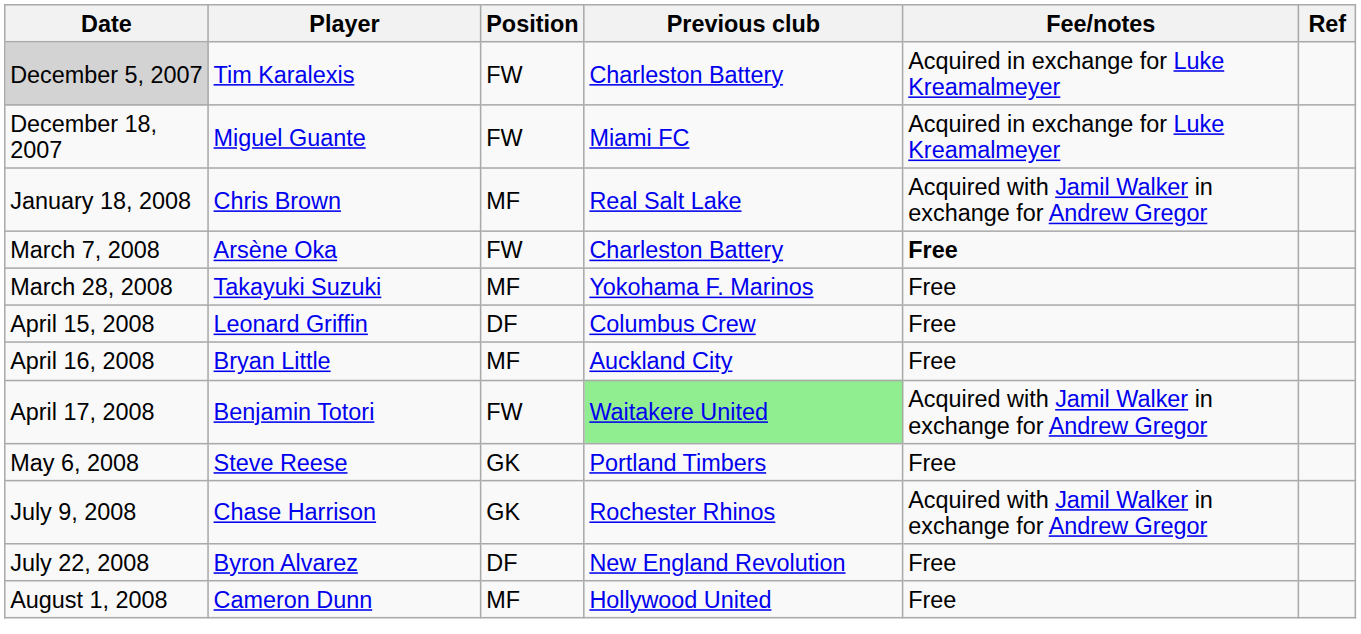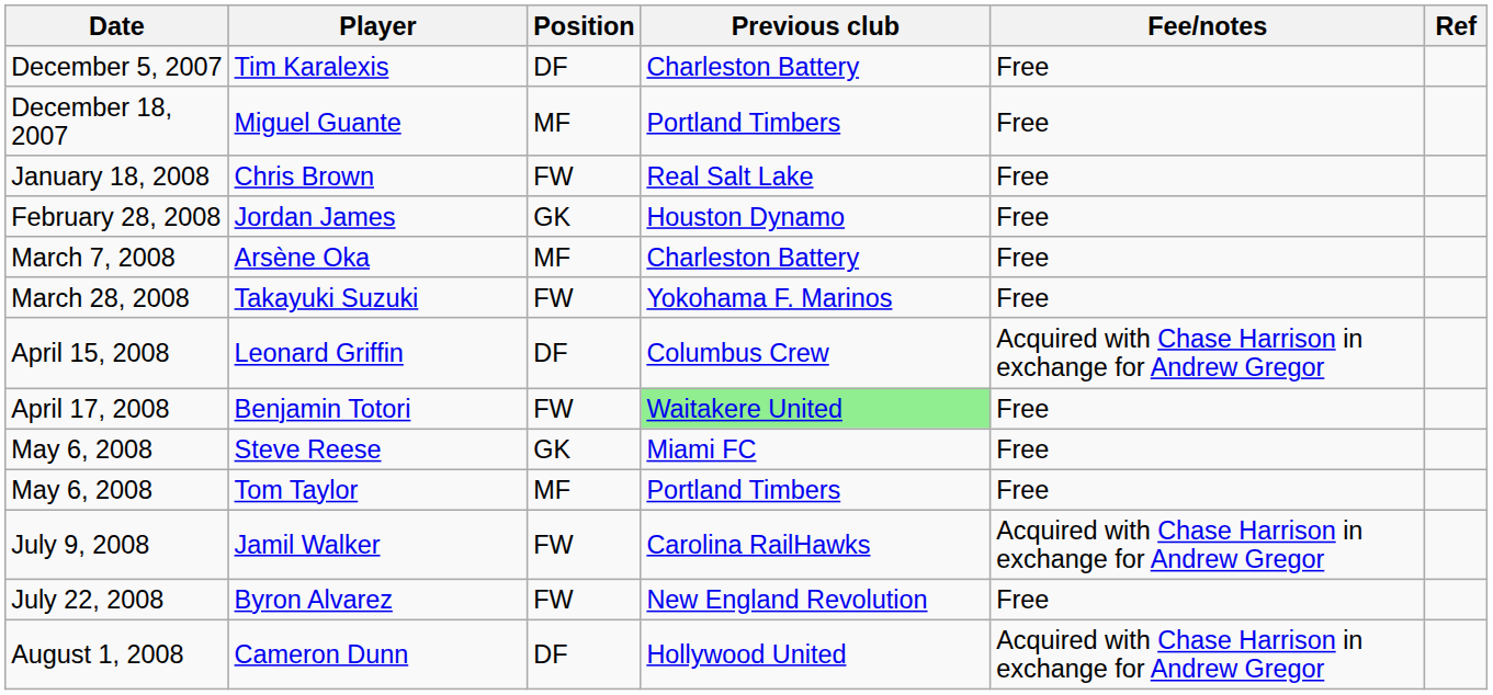 <table class="wikitable" style="font-size:95%;">
 <tr>
 <th width=125px>Date</th>
 <th width=170px>Player</th>
 <th width=50px>Position</th>
 <th width=200px>Previous club</th>
 <th width=250px>Fee/notes</th>
 <th width=30px>Ref</th>
 </tr>
 <tr>
-<td style="background: lightgrey;">December 5, 2007</td>
+<td>December 5, 2007</td>
 <td> <a href='#'>Tim Karalexis</a></td>
-<td>FW</td>
+<td>DF</td>
 <td> <a href='#'>Charleston Battery</a></td>
-<td>Acquired in exchange for <a href='#'>Luke Kreamalmeyer</a></td>
+<td>Free</td>
 <td></td>
 </tr>
 <tr>
 <td>December 18, 2007</td>
 <td> <a href='#'>Miguel Guante</a></td>
-<td>FW</td>
-<td> <a href='#'>Miami FC</a></td>
-<td>Acquired in exchange for <a href='#'>Luke Kreamalmeyer</a></td>
+<td>MF</td>
+<td> <a href='#'>Portland Timbers</a></td>
+<td>Free</td>
 <td></td>
 </tr>
 <tr>
 <td>January 18, 2008</td>
 <td> <a href='#'>Chris Brown</a></td>
-<td>MF</td>
+<td>FW</td>
 <td> <a href='#'>Real Salt Lake</a></td>
-<td>Acquired with <a href='#'>Jamil Walker</a> in exchange for <a href='#'>Andrew Gregor</a></td>
+<td>Free</td>
+<td></td>
+</tr>
+<tr>
+<td>February 28, 2008</td>
+<td> <a href='#'>Jordan James</a></td>
+<td>GK</td>
+<td> <a href='#'>Houston Dynamo</a></td>
+<td>Free</td>
 <td></td>
 </tr>
 <tr>
 <td>March 7, 2008</td>
 <td> <a href='#'>Arsène Oka</a></td>
-<td>FW</td>
+<td>MF</td>
 <td> <a href='#'>Charleston Battery</a></td>
-<td><strong>Free</strong></td>
+<td>Free</td>
 <td></td>
 </tr>
 <tr>
 <td>March 28, 2008</td>
 <td> <a href='#'>Takayuki Suzuki</a></td>
-<td>MF</td>
+<td>FW</td>
 <td> <a href='#'>Yokohama F. Marinos</a></td>
 <td>Free</td>
 <td></td>
 </tr>
 <tr>
 <td>April 15, 2008</td>
 <td> <a href='#'>Leonard Griffin</a></td>
 <td>DF</td>
 <td> <a href='#'>Columbus Crew</a></td>
-<td>Free</td>
-<td></td>
-</tr>
-<tr>
-<td>April 16, 2008</td>
-<td> <a href='#'>Bryan Little</a></td>
-<td>MF</td>
-<td> <a href='#'>Auckland City</a></td>
-<td>Free</td>
+<td>Acquired with <a href='#'>Chase Harrison</a> in exchange for <a href='#'>Andrew Gregor</a></td>
 <td></td>
 </tr>
 <tr>
 <td>April 17, 2008</td>
 <td> <a href='#'>Benjamin Totori</a></td>
 <td>FW</td>
 <td style="background: lightgreen;"> <a href='#'>Waitakere United</a></td>
-<td>Acquired with <a href='#'>Jamil Walker</a> in exchange for <a href='#'>Andrew Gregor</a></td>
+<td>Free</td>
 <td></td>
 </tr>
 <tr>
 <td>May 6, 2008</td>
 <td> <a href='#'>Steve Reese</a></td>
 <td>GK</td>
+<td> <a href='#'>Miami FC</a></td>
+<td>Free</td>
+<td></td>
+</tr>
+<tr>
+<td>May 6, 2008</td>
+<td> <a href='#'>Tom Taylor</a></td>
+<td>MF</td>
 <td> <a href='#'>Portland Timbers</a></td>
 <td>Free</td>
 <td></td>
 </tr>
 <tr>
 <td>July 9, 2008</td>
-<td> <a href='#'>Chase Harrison</a></td>
-<td>GK</td>
-<td> <a href='#'>Rochester Rhinos</a></td>
-<td>Acquired with <a href='#'>Jamil Walker</a> in exchange for <a href='#'>Andrew Gregor</a></td>
+<td> <a href='#'>Jamil Walker</a></td>
+<td>FW</td>
+<td> <a href='#'>Carolina RailHawks</a></td>
+<td>Acquired with <a href='#'>Chase Harrison</a> in exchange for <a href='#'>Andrew Gregor</a></td>
 <td></td>
 </tr>
 <tr>
 <td>July 22, 2008</td>
 <td> <a href='#'>Byron Alvarez</a></td>
-<td>DF</td>
+<td>FW</td>
 <td> <a href='#'>New England Revolution</a></td>
 <td>Free</td>
 <td></td>
 </tr>
 <tr>
 <td>August 1, 2008</td>
 <td> <a href='#'>Cameron Dunn</a></td>
-<td>MF</td>
+<td>DF</td>
 <td> <a href='#'>Hollywood United</a></td>
-<td>Free</td>
+<td>Acquired with <a href='#'>Chase Harrison</a> in exchange for <a href='#'>Andrew Gregor</a></td>
 <td></td>
 </tr>
 </table>
